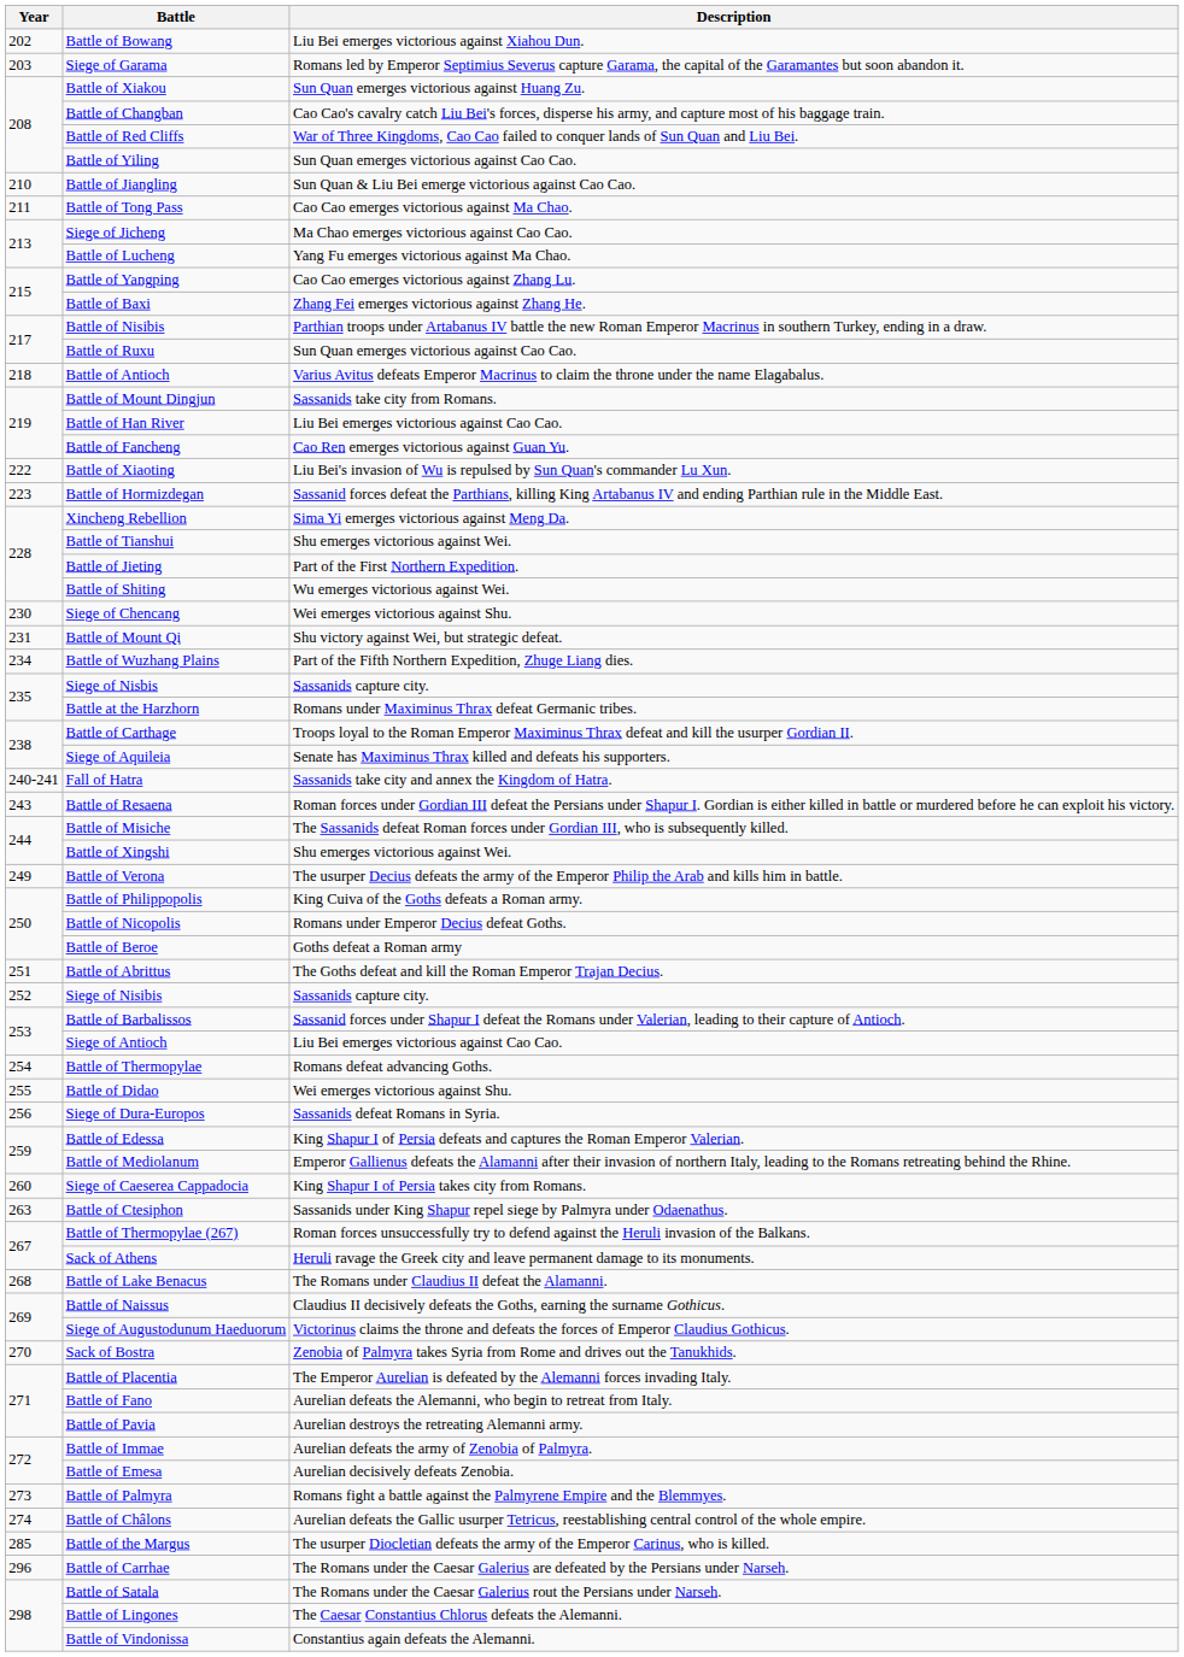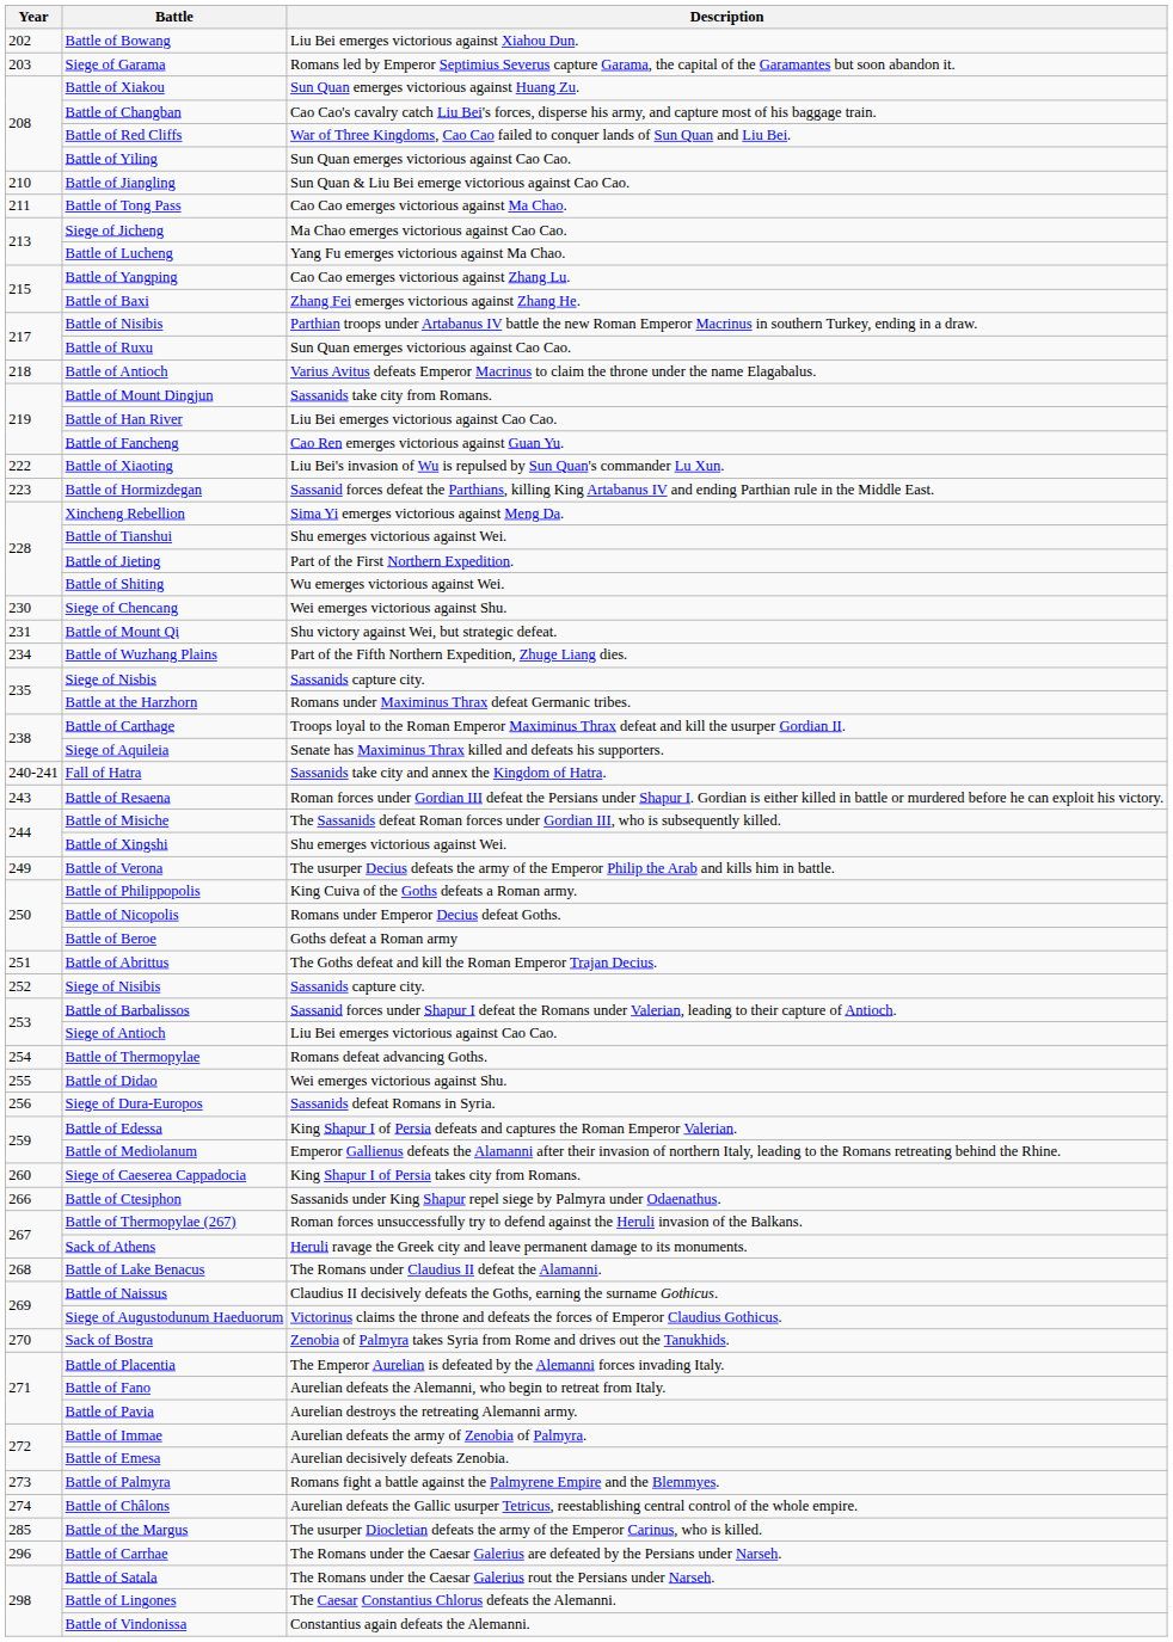 <table class="wikitable sortable">
 <tr>
 <th class="unsortable">Year</th>
 <th class="unsortable">Battle</th>
 <th class="unsortable">Description</th>
 </tr>
 <tr>
 <td>202</td>
 <td><a href='#'>Battle of Bowang</a></td>
 <td>Liu Bei emerges victorious against <a href='#'>Xiahou Dun</a>.</td>
 </tr>
 <tr>
 <td>203</td>
 <td><a href='#'>Siege of Garama</a></td>
 <td>Romans led by Emperor <a href='#'>Septimius Severus</a> capture <a href='#'>Garama</a>, the capital of the <a href='#'>Garamantes</a> but soon abandon it.</td>
 </tr>
 <tr>
 <td rowspan="4">208</td>
 <td><a href='#'>Battle of Xiakou</a></td>
 <td><a href='#'>Sun Quan</a> emerges victorious against <a href='#'>Huang Zu</a>.</td>
 </tr>
 <tr>
 <td><a href='#'>Battle of Changban</a></td>
 <td>Cao Cao's cavalry catch <a href='#'>Liu Bei</a>'s forces, disperse his army, and capture most of his baggage train.</td>
 </tr>
 <tr>
 <td><a href='#'>Battle of Red Cliffs</a></td>
 <td><a href='#'>War of Three Kingdoms</a>, <a href='#'>Cao Cao</a> failed to conquer lands of <a href='#'>Sun Quan</a> and <a href='#'>Liu Bei</a>.</td>
 </tr>
 <tr>
 <td><a href='#'>Battle of Yiling</a></td>
 <td>Sun Quan emerges victorious against Cao Cao.</td>
 </tr>
 <tr>
 <td>210</td>
 <td><a href='#'>Battle of Jiangling</a></td>
 <td>Sun Quan & Liu Bei emerge victorious against Cao Cao.</td>
 </tr>
 <tr>
 <td>211</td>
 <td><a href='#'>Battle of Tong Pass</a></td>
 <td>Cao Cao emerges victorious against <a href='#'>Ma Chao</a>.</td>
 </tr>
 <tr>
 <td rowspan="2">213</td>
 <td><a href='#'>Siege of Jicheng</a></td>
 <td>Ma Chao emerges victorious against Cao Cao.</td>
 </tr>
 <tr>
 <td><a href='#'>Battle of Lucheng</a></td>
 <td>Yang Fu emerges victorious against Ma Chao.</td>
 </tr>
 <tr>
 <td rowspan="2">215</td>
 <td><a href='#'>Battle of Yangping</a></td>
 <td>Cao Cao emerges victorious against <a href='#'>Zhang Lu</a>.</td>
 </tr>
 <tr>
 <td><a href='#'>Battle of Baxi</a></td>
 <td><a href='#'>Zhang Fei</a> emerges victorious against <a href='#'>Zhang He</a>.</td>
 </tr>
 <tr>
 <td rowspan="2">217</td>
 <td><a href='#'>Battle of Nisibis</a></td>
 <td><a href='#'>Parthian</a> troops under <a href='#'>Artabanus IV</a> battle the new Roman Emperor <a href='#'>Macrinus</a> in southern Turkey, ending in a draw.</td>
 </tr>
 <tr>
 <td><a href='#'>Battle of Ruxu</a></td>
 <td>Sun Quan emerges victorious against Cao Cao.</td>
 </tr>
 <tr>
 <td>218</td>
 <td><a href='#'>Battle of Antioch</a></td>
 <td><a href='#'>Varius Avitus</a> defeats Emperor <a href='#'>Macrinus</a> to claim the throne under the name Elagabalus.</td>
 </tr>
 <tr>
 <td rowspan="3">219</td>
 <td><a href='#'>Battle of Mount Dingjun</a></td>
 <td><a href='#'>Sassanids</a> take city from Romans.</td>
 </tr>
 <tr>
 <td><a href='#'>Battle of Han River</a></td>
 <td>Liu Bei emerges victorious against Cao Cao.</td>
 </tr>
 <tr>
 <td><a href='#'>Battle of Fancheng</a></td>
 <td><a href='#'>Cao Ren</a> emerges victorious against <a href='#'>Guan Yu</a>.</td>
 </tr>
 <tr>
 <td>222</td>
 <td><a href='#'>Battle of Xiaoting</a></td>
 <td>Liu Bei's invasion of <a href='#'>Wu</a> is repulsed by <a href='#'>Sun Quan</a>'s commander <a href='#'>Lu Xun</a>.</td>
 </tr>
 <tr>
 <td>223</td>
 <td><a href='#'>Battle of Hormizdegan</a></td>
 <td><a href='#'>Sassanid</a> forces defeat the <a href='#'>Parthians</a>, killing King <a href='#'>Artabanus IV</a> and ending Parthian rule in the Middle East.</td>
 </tr>
 <tr>
 <td rowspan="4">228</td>
 <td><a href='#'>Xincheng Rebellion</a></td>
 <td><a href='#'>Sima Yi</a> emerges victorious against <a href='#'>Meng Da</a>.</td>
 </tr>
 <tr>
 <td><a href='#'>Battle of Tianshui</a></td>
 <td>Shu emerges victorious against Wei.</td>
 </tr>
 <tr>
 <td><a href='#'>Battle of Jieting</a></td>
 <td>Part of the First <a href='#'>Northern Expedition</a>.</td>
 </tr>
 <tr>
 <td><a href='#'>Battle of Shiting</a></td>
 <td>Wu emerges victorious against Wei.</td>
 </tr>
 <tr>
 <td>230</td>
 <td><a href='#'>Siege of Chencang</a></td>
 <td>Wei emerges victorious against Shu.</td>
 </tr>
 <tr>
 <td>231</td>
 <td><a href='#'>Battle of Mount Qi</a></td>
 <td>Shu victory against Wei, but strategic defeat.</td>
 </tr>
 <tr>
 <td>234</td>
 <td><a href='#'>Battle of Wuzhang Plains</a></td>
 <td>Part of the Fifth Northern Expedition, <a href='#'>Zhuge Liang</a> dies.</td>
 </tr>
 <tr>
 <td rowspan="2">235</td>
 <td><a href='#'>Siege of Nisbis</a></td>
 <td><a href='#'>Sassanids</a> capture city.</td>
 </tr>
 <tr>
 <td><a href='#'>Battle at the Harzhorn</a></td>
 <td>Romans under <a href='#'>Maximinus Thrax</a> defeat Germanic tribes.</td>
 </tr>
 <tr>
 <td rowspan="2">238</td>
 <td><a href='#'>Battle of Carthage</a></td>
 <td>Troops loyal to the Roman Emperor <a href='#'>Maximinus Thrax</a> defeat and kill the usurper <a href='#'>Gordian II</a>.</td>
 </tr>
 <tr>
 <td><a href='#'>Siege of Aquileia</a></td>
 <td>Senate has <a href='#'>Maximinus Thrax</a> killed and defeats his supporters.</td>
 </tr>
 <tr>
 <td>240-241</td>
 <td><a href='#'>Fall of Hatra</a></td>
 <td><a href='#'>Sassanids</a> take city and annex the <a href='#'>Kingdom of Hatra</a>.</td>
 </tr>
 <tr>
 <td>243</td>
 <td><a href='#'>Battle of Resaena</a></td>
 <td>Roman forces under <a href='#'>Gordian III</a> defeat the Persians under <a href='#'>Shapur I</a>. Gordian is either killed in battle or murdered before he can exploit his victory.</td>
 </tr>
 <tr>
 <td rowspan="2">244</td>
 <td><a href='#'>Battle of Misiche</a></td>
 <td>The <a href='#'>Sassanids</a> defeat Roman forces under <a href='#'>Gordian III</a>, who is subsequently killed.</td>
 </tr>
 <tr>
 <td><a href='#'>Battle of Xingshi</a></td>
 <td>Shu emerges victorious against Wei.</td>
 </tr>
 <tr>
 <td>249</td>
 <td><a href='#'>Battle of Verona</a></td>
 <td>The usurper <a href='#'>Decius</a> defeats the army of the Emperor <a href='#'>Philip the Arab</a> and kills him in battle.</td>
 </tr>
 <tr>
 <td rowspan="3">250</td>
 <td><a href='#'>Battle of Philippopolis</a></td>
 <td>King Cuiva of the <a href='#'>Goths</a> defeats a Roman army.</td>
 </tr>
 <tr>
 <td><a href='#'>Battle of Nicopolis</a></td>
 <td>Romans under Emperor <a href='#'>Decius</a> defeat Goths.</td>
 </tr>
 <tr>
 <td><a href='#'>Battle of Beroe</a></td>
 <td>Goths defeat a Roman army</td>
 </tr>
 <tr>
 <td>251</td>
 <td><a href='#'>Battle of Abrittus</a></td>
 <td>The Goths defeat and kill the Roman Emperor <a href='#'>Trajan Decius</a>.</td>
 </tr>
 <tr>
 <td>252</td>
 <td><a href='#'>Siege of Nisibis</a></td>
 <td><a href='#'>Sassanids</a> capture city.</td>
 </tr>
 <tr>
 <td rowspan="2">253</td>
 <td><a href='#'>Battle of Barbalissos</a></td>
 <td><a href='#'>Sassanid</a> forces under <a href='#'>Shapur I</a> defeat the Romans under <a href='#'>Valerian</a>, leading to their capture of <a href='#'>Antioch</a>.</td>
 </tr>
 <tr>
 <td><a href='#'>Siege of Antioch</a></td>
 <td>Liu Bei emerges victorious against Cao Cao.</td>
 </tr>
 <tr>
 <td>254</td>
 <td><a href='#'>Battle of Thermopylae</a></td>
 <td>Romans defeat advancing Goths.</td>
 </tr>
 <tr>
 <td>255</td>
 <td><a href='#'>Battle of Didao</a></td>
 <td>Wei emerges victorious against Shu.</td>
 </tr>
 <tr>
 <td>256</td>
 <td><a href='#'>Siege of Dura-Europos</a></td>
 <td><a href='#'>Sassanids</a> defeat Romans in Syria.</td>
 </tr>
 <tr>
 <td rowspan="2">259</td>
 <td><a href='#'>Battle of Edessa</a></td>
 <td>King <a href='#'>Shapur I</a> of <a href='#'>Persia</a> defeats and captures the Roman Emperor <a href='#'>Valerian</a>.</td>
 </tr>
 <tr>
 <td><a href='#'>Battle of Mediolanum</a></td>
 <td>Emperor <a href='#'>Gallienus</a> defeats the <a href='#'>Alamanni</a> after their invasion of northern Italy, leading to the Romans retreating behind the Rhine.</td>
 </tr>
 <tr>
 <td>260</td>
 <td><a href='#'>Siege of Caeserea Cappadocia</a></td>
 <td>King <a href='#'>Shapur I of Persia</a> takes city from Romans.</td>
 </tr>
 <tr>
-<td>263</td>
+<td>266</td>
 <td><a href='#'>Battle of Ctesiphon</a></td>
 <td>Sassanids under King <a href='#'>Shapur</a> repel siege by Palmyra under <a href='#'>Odaenathus</a>.</td>
 </tr>
 <tr>
 <td rowspan="2">267</td>
 <td><a href='#'>Battle of Thermopylae (267)</a></td>
 <td>Roman forces unsuccessfully try to defend against the <a href='#'>Heruli</a> invasion of the Balkans.</td>
 </tr>
 <tr>
 <td><a href='#'>Sack of Athens</a></td>
 <td><a href='#'>Heruli</a> ravage the Greek city and leave permanent damage to its monuments.</td>
 </tr>
 <tr>
 <td>268</td>
 <td><a href='#'>Battle of Lake Benacus</a></td>
 <td>The Romans under <a href='#'>Claudius II</a> defeat the <a href='#'>Alamanni</a>.</td>
 </tr>
 <tr>
 <td rowspan="2">269</td>
 <td><a href='#'>Battle of Naissus</a></td>
 <td>Claudius II decisively defeats the Goths, earning the surname <em>Gothicus</em>.</td>
 </tr>
 <tr>
 <td><a href='#'>Siege of Augustodunum Haeduorum</a></td>
 <td><a href='#'>Victorinus</a> claims the throne and defeats the forces of Emperor <a href='#'>Claudius Gothicus</a>.</td>
 </tr>
 <tr>
 <td>270</td>
 <td><a href='#'>Sack of Bostra</a></td>
 <td><a href='#'>Zenobia</a> of <a href='#'>Palmyra</a> takes Syria from Rome and drives out the <a href='#'>Tanukhids</a>.</td>
 </tr>
 <tr>
 <td rowspan="3">271</td>
 <td><a href='#'>Battle of Placentia</a></td>
 <td>The Emperor <a href='#'>Aurelian</a> is defeated by the <a href='#'>Alemanni</a> forces invading Italy.</td>
 </tr>
 <tr>
 <td><a href='#'>Battle of Fano</a></td>
 <td>Aurelian defeats the Alemanni, who begin to retreat from Italy.</td>
 </tr>
 <tr>
 <td><a href='#'>Battle of Pavia</a></td>
 <td>Aurelian destroys the retreating Alemanni army.</td>
 </tr>
 <tr>
 <td rowspan="2">272</td>
 <td><a href='#'>Battle of Immae</a></td>
 <td>Aurelian defeats the army of <a href='#'>Zenobia</a> of <a href='#'>Palmyra</a>.</td>
 </tr>
 <tr>
 <td><a href='#'>Battle of Emesa</a></td>
 <td>Aurelian decisively defeats Zenobia.</td>
 </tr>
 <tr>
 <td>273</td>
 <td><a href='#'>Battle of Palmyra</a></td>
 <td>Romans fight a battle against the <a href='#'>Palmyrene Empire</a> and the <a href='#'>Blemmyes</a>.</td>
 </tr>
 <tr>
 <td>274</td>
 <td><a href='#'>Battle of Châlons</a></td>
 <td>Aurelian defeats the Gallic usurper <a href='#'>Tetricus</a>, reestablishing central control of the whole empire.</td>
 </tr>
 <tr>
 <td>285</td>
 <td><a href='#'>Battle of the Margus</a></td>
 <td>The usurper <a href='#'>Diocletian</a> defeats the army of the Emperor <a href='#'>Carinus</a>, who is killed.</td>
 </tr>
 <tr>
 <td>296</td>
 <td><a href='#'>Battle of Carrhae</a></td>
 <td>The Romans under the Caesar <a href='#'>Galerius</a> are defeated by the Persians under <a href='#'>Narseh</a>.</td>
 </tr>
 <tr>
 <td rowspan="3">298</td>
 <td><a href='#'>Battle of Satala</a></td>
 <td>The Romans under the Caesar <a href='#'>Galerius</a> rout the Persians under <a href='#'>Narseh</a>.</td>
 </tr>
 <tr>
 <td><a href='#'>Battle of Lingones</a></td>
 <td>The <a href='#'>Caesar</a> <a href='#'>Constantius Chlorus</a> defeats the Alemanni.</td>
 </tr>
 <tr>
 <td><a href='#'>Battle of Vindonissa</a></td>
 <td>Constantius again defeats the Alemanni.</td>
 </tr>
 </table>
